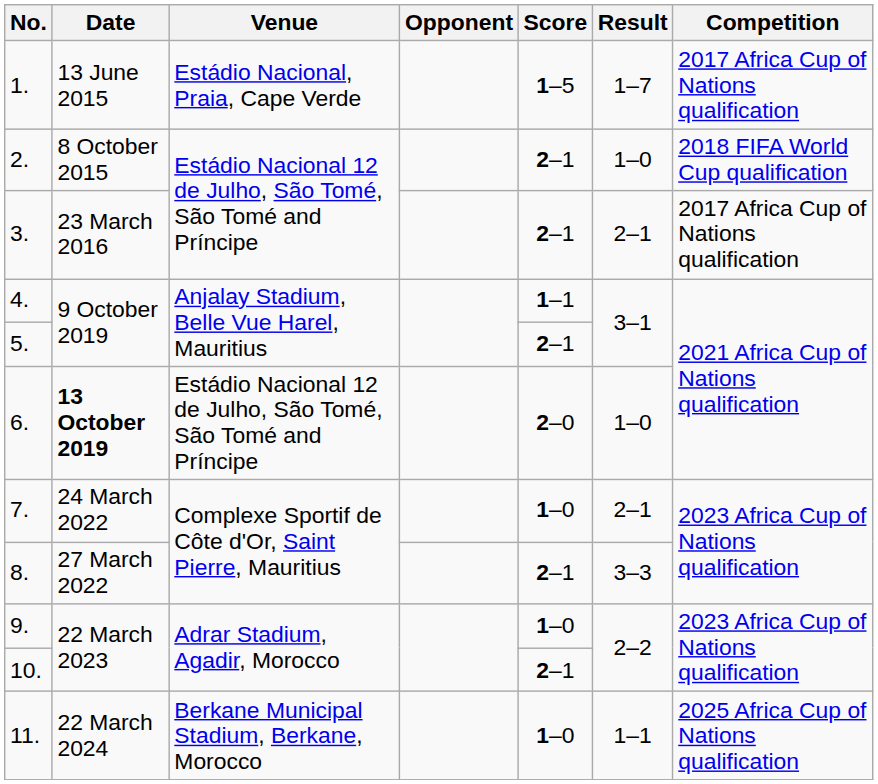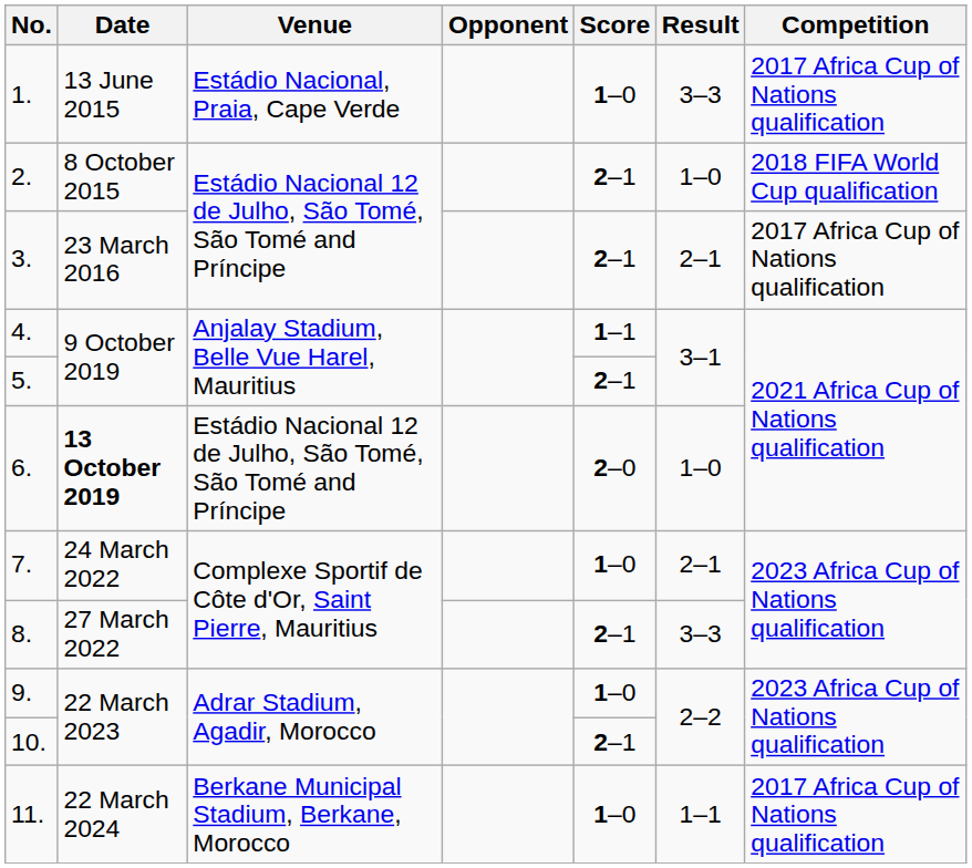 <table class="wikitable">
 <tr>
 <th>No.</th>
 <th>Date</th>
 <th>Venue</th>
 <th>Opponent</th>
 <th>Score</th>
 <th>Result</th>
 <th>Competition</th>
 </tr>
 <tr>
 <td>1.</td>
 <td>13 June 2015</td>
 <td><a href='#'>Estádio Nacional</a>, <a href='#'>Praia</a>, Cape Verde</td>
 <td></td>
-<td align=center><strong>1</strong>–5</td>
-<td align=center>1–7</td>
+<td align=center><strong>1</strong>–0</td>
+<td align=center>3–3</td>
 <td><a href='#'>2017 Africa Cup of Nations qualification</a></td>
 </tr>
 <tr>
 <td>2.</td>
 <td>8 October 2015</td>
 <td rowspan=2><a href='#'>Estádio Nacional 12 de Julho</a>, <a href='#'>São Tomé</a>, São Tomé and Príncipe</td>
 <td></td>
 <td align=center><strong>2</strong>–1</td>
 <td align=center>1–0</td>
 <td><a href='#'>2018 FIFA World Cup qualification</a></td>
 </tr>
 <tr>
 <td>3.</td>
 <td>23 March 2016</td>
 <td></td>
 <td align=center><strong>2</strong>–1</td>
 <td align=center>2–1</td>
 <td>2017 Africa Cup of Nations qualification</td>
 </tr>
 <tr>
 <td>4.</td>
 <td rowspan=2>9 October 2019</td>
 <td rowspan=2><a href='#'>Anjalay Stadium</a>, <a href='#'>Belle Vue Harel</a>, Mauritius</td>
 <td rowspan=2></td>
 <td align=center><strong>1</strong>–1</td>
 <td rowspan=2 align=center>3–1</td>
 <td rowspan=3><a href='#'>2021 Africa Cup of Nations qualification</a></td>
 </tr>
 <tr>
 <td>5.</td>
 <td align=center><strong>2</strong>–1</td>
 </tr>
 <tr>
 <td>6.</td>
 <td><strong>13 October 2019</strong></td>
 <td>Estádio Nacional 12 de Julho, São Tomé, São Tomé and Príncipe</td>
 <td></td>
 <td align=center><strong>2</strong>–0</td>
 <td align=center>1–0</td>
 </tr>
 <tr>
 <td>7.</td>
 <td>24 March 2022</td>
 <td rowspan=2>Complexe Sportif de Côte d'Or, <a href='#'>Saint Pierre</a>, Mauritius</td>
 <td></td>
 <td align=center><strong>1</strong>–0</td>
 <td align=center>2–1</td>
 <td rowspan=2><a href='#'>2023 Africa Cup of Nations qualification</a></td>
 </tr>
 <tr>
 <td>8.</td>
 <td>27 March 2022</td>
 <td></td>
 <td align=center><strong>2</strong>–1</td>
 <td align=center>3–3</td>
 </tr>
 <tr>
 <td>9.</td>
 <td rowspan=2>22 March 2023</td>
 <td rowspan=2><a href='#'>Adrar Stadium</a>, <a href='#'>Agadir</a>, Morocco</td>
 <td rowspan=2></td>
 <td align=center><strong>1</strong>–0</td>
 <td rowspan=2 align=center>2–2</td>
 <td rowspan=2><a href='#'>2023 Africa Cup of Nations qualification</a></td>
 </tr>
 <tr>
 <td>10.</td>
 <td align=center><strong>2</strong>–1</td>
 </tr>
 <tr>
 <td>11.</td>
 <td>22 March 2024</td>
 <td><a href='#'>Berkane Municipal Stadium</a>, <a href='#'>Berkane</a>, Morocco</td>
 <td></td>
 <td align=center><strong>1</strong>–0</td>
 <td align=center>1–1</td>
-<td><a href='#'>2025 Africa Cup of Nations qualification</a></td>
+<td><a href='#'>2017 Africa Cup of Nations qualification</a></td>
 </tr>
 </table>
